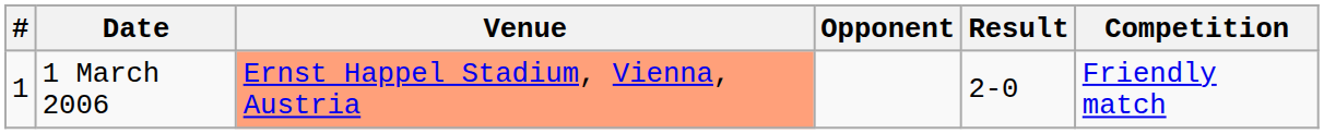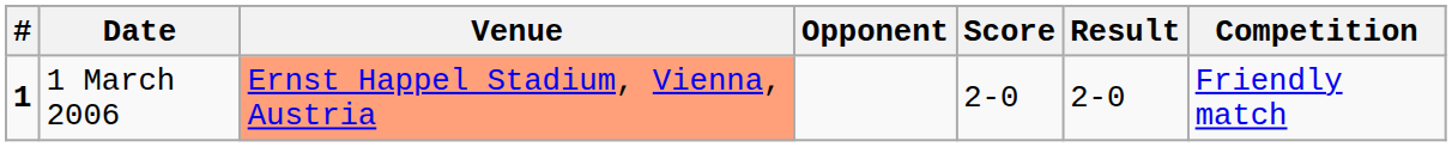 <table class="wikitable">
 <tr>
 <th>#</th>
 <th>Date</th>
 <th>Venue</th>
 <th>Opponent</th>
+<th>Score</th>
 <th>Result</th>
 <th>Competition</th>
 </tr>
 <tr>
-<td>1</td>
+<td><strong>1</strong></td>
 <td>1 March 2006</td>
 <td style="background: lightsalmon;"><a href='#'>Ernst Happel Stadium</a>, <a href='#'>Vienna</a>, <a href='#'>Austria</a></td>
 <td></td>
 <td>2-0</td>
+<td>2-0</td>
 <td><a href='#'>Friendly match</a></td>
 </tr>
 </table>
